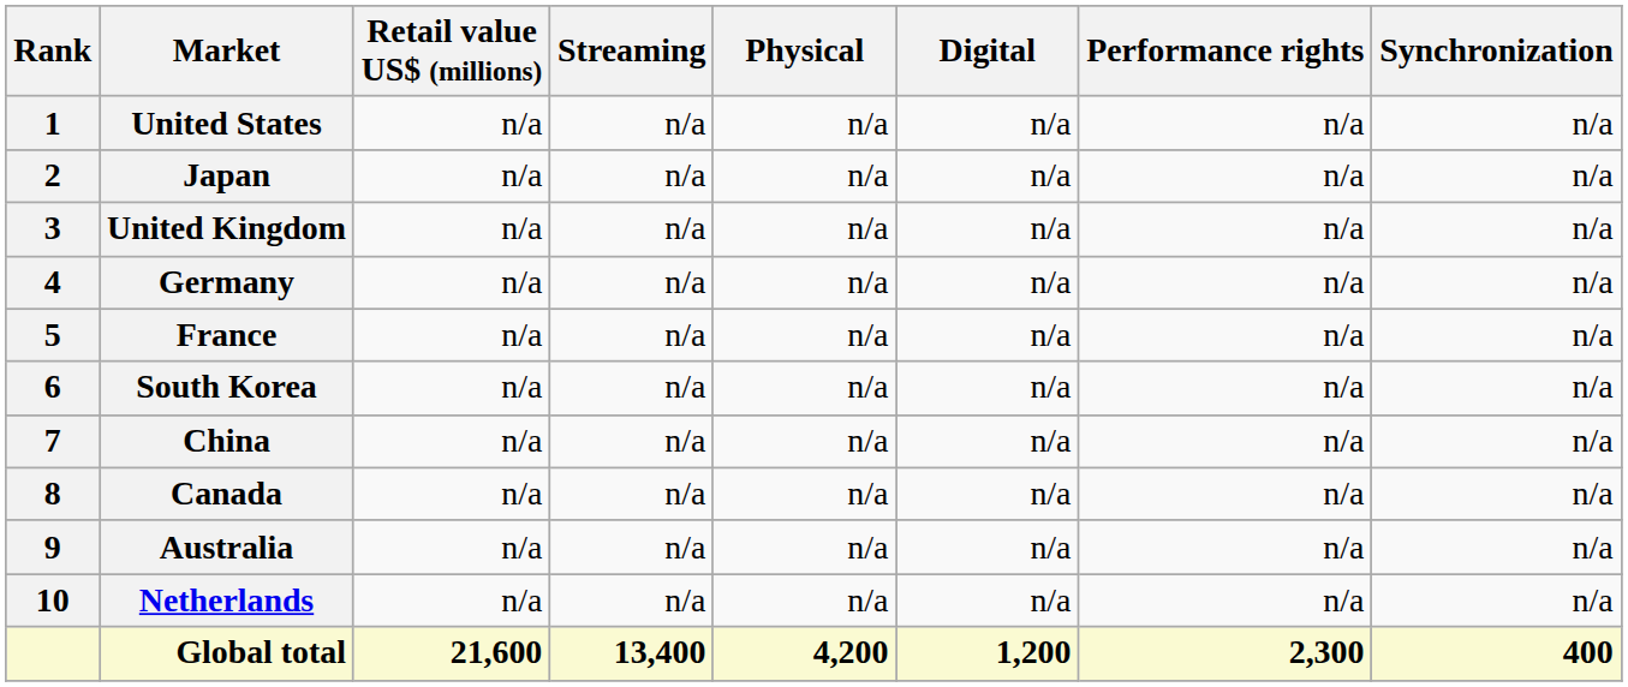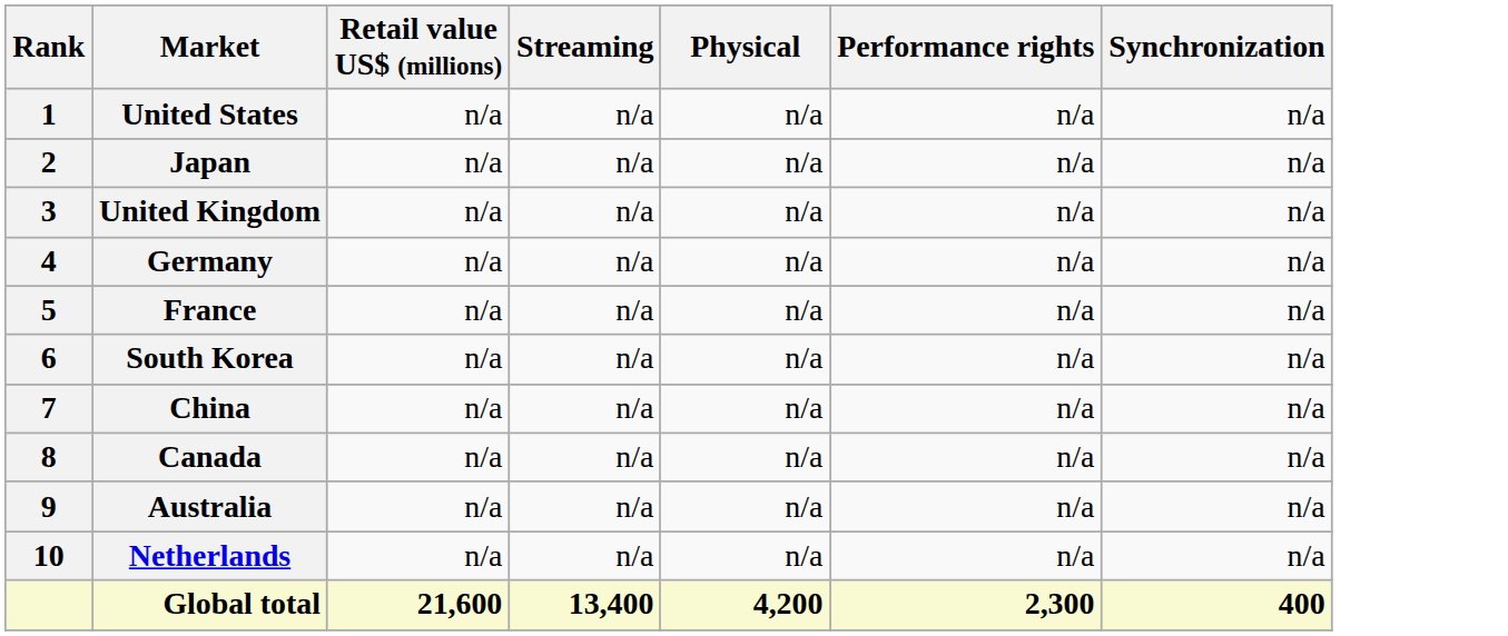 <table class="wikitable plainrowheaders sortable" style="text-align:right;">
 <tr>
 <th scope="col">Rank</th>
 <th scope="col">Market</th>
 <th scope="col">Retail value<br>US$ <small>(millions)</small></th>
 <th scope="col">Streaming</th>
 <th scope="col" style="width:5em;">Physical</th>
-<th scope="col" style="width:5em;">Digital</th>
 <th scope="col">Performance rights</th>
 <th scope="col">Synchronization</th>
 </tr>
 <tr>
 <th>1</th>
 <th scope="row">United States</th>
-<td>n/a</td>
 <td>n/a</td>
 <td>n/a</td>
 <td>n/a</td>
 <td>n/a</td>
 <td>n/a</td>
 </tr>
 <tr>
 <th>2</th>
 <th scope="row">Japan</th>
 <td>n/a</td>
 <td>n/a</td>
 <td>n/a</td>
 <td>n/a</td>
 <td>n/a</td>
-<td>n/a</td>
 </tr>
 <tr>
 <th>3</th>
 <th scope="row">United Kingdom</th>
-<td>n/a</td>
 <td>n/a</td>
 <td>n/a</td>
 <td>n/a</td>
 <td>n/a</td>
 <td>n/a</td>
 </tr>
 <tr>
 <th>4</th>
 <th scope="row">Germany</th>
 <td>n/a</td>
 <td>n/a</td>
 <td>n/a</td>
 <td>n/a</td>
 <td>n/a</td>
-<td>n/a</td>
 </tr>
 <tr>
 <th>5</th>
 <th scope="row">France</th>
-<td>n/a</td>
 <td>n/a</td>
 <td>n/a</td>
 <td>n/a</td>
 <td>n/a</td>
 <td>n/a</td>
 </tr>
 <tr>
 <th>6</th>
 <th scope="row">South Korea</th>
 <td>n/a</td>
 <td>n/a</td>
 <td>n/a</td>
 <td>n/a</td>
 <td>n/a</td>
-<td>n/a</td>
 </tr>
 <tr>
 <th>7</th>
 <th scope="row">China</th>
-<td>n/a</td>
 <td>n/a</td>
 <td>n/a</td>
 <td>n/a</td>
 <td>n/a</td>
 <td>n/a</td>
 </tr>
 <tr>
 <th>8</th>
 <th scope="row">Canada</th>
 <td>n/a</td>
 <td>n/a</td>
 <td>n/a</td>
 <td>n/a</td>
 <td>n/a</td>
-<td>n/a</td>
 </tr>
 <tr>
 <th>9</th>
 <th scope="row">Australia</th>
-<td>n/a</td>
 <td>n/a</td>
 <td>n/a</td>
 <td>n/a</td>
 <td>n/a</td>
 <td>n/a</td>
 </tr>
 <tr>
 <th>10</th>
 <th scope="row"><a href='#'>Netherlands</a></th>
 <td>n/a</td>
 <td>n/a</td>
 <td>n/a</td>
 <td>n/a</td>
 <td>n/a</td>
-<td>n/a</td>
 </tr>
 <tr class="sortbottom" style="background-color:#FAFAD2; font-weight:bold;">
 <td></td>
 <td>Global total</td>
 <td>21,600</td>
 <td>13,400</td>
 <td>4,200</td>
-<td>1,200</td>
 <td>2,300</td>
 <td>400</td>
 </tr>
 </table>
